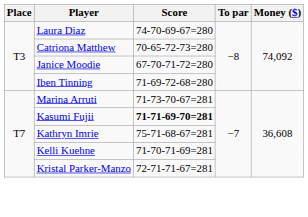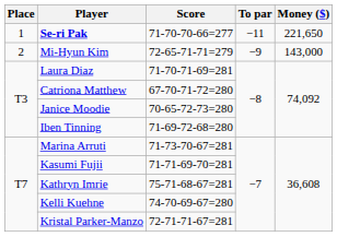 <table class="wikitable">
 <tr>
 <th>Place</th>
 <th>Player</th>
 <th>Score</th>
 <th>To par</th>
 <th>Money (<a href='#'>$</a>)</th>
 </tr>
 <tr>
+<td align=center>1</td>
+<td> <strong><a href='#'>Se-ri Pak</a></strong></td>
+<td>71-70-70-66=277</td>
+<td align=center>−11</td>
+<td align=center>221,650</td>
+</tr>
+<tr>
+<td align=center>2</td>
+<td> <a href='#'>Mi-Hyun Kim</a></td>
+<td>72-65-71-71=279</td>
+<td align=center>−9</td>
+<td align=center>143,000</td>
+</tr>
+<tr>
 <td rowspan="4" align=center>T3</td>
 <td> <a href='#'>Laura Diaz</a></td>
-<td>74-70-69-67=280</td>
+<td>71-70-71-69=281</td>
 <td rowspan="4" align=center>−8</td>
 <td rowspan=4 align=center>74,092</td>
 </tr>
 <tr>
 <td> <a href='#'>Catriona Matthew</a></td>
-<td>70-65-72-73=280</td>
+<td>67-70-71-72=280</td>
 </tr>
 <tr>
 <td> <a href='#'>Janice Moodie</a></td>
-<td>67-70-71-72=280</td>
+<td>70-65-72-73=280</td>
 </tr>
 <tr>
 <td> <a href='#'>Iben Tinning</a></td>
 <td>71-69-72-68=280</td>
 </tr>
 <tr>
 <td rowspan="5" align=center>T7</td>
 <td> <a href='#'>Marina Arruti</a></td>
 <td>71-73-70-67=281</td>
 <td rowspan="5" align=center>−7</td>
 <td rowspan=5 align=center>36,608</td>
 </tr>
 <tr>
 <td> <a href='#'>Kasumi Fujii</a></td>
-<td><strong>71-71-69-70=281</strong></td>
+<td>71-71-69-70=281</td>
 </tr>
 <tr>
 <td> <a href='#'>Kathryn Imrie</a></td>
 <td>75-71-68-67=281</td>
 </tr>
 <tr>
 <td> <a href='#'>Kelli Kuehne</a></td>
-<td>71-70-71-69=281</td>
+<td>74-70-69-67=280</td>
 </tr>
 <tr>
 <td> <a href='#'>Kristal Parker-Manzo</a></td>
 <td>72-71-71-67=281</td>
 </tr>
 </table>
